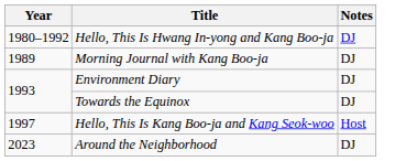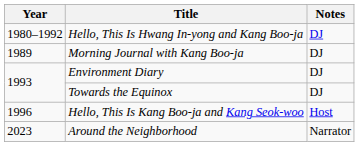 <table class="wikitable">
 <tr>
 <th>Year</th>
 <th>Title</th>
 <th>Notes</th>
 </tr>
 <tr>
 <td>1980–1992</td>
 <td><em>Hello, This Is Hwang In-yong and Kang Boo-ja</em></td>
 <td><a href='#'>DJ</a></td>
 </tr>
 <tr>
 <td>1989</td>
 <td><em>Morning Journal with Kang Boo-ja</em></td>
 <td>DJ</td>
 </tr>
 <tr>
 <td rowspan=2>1993</td>
 <td><em>Environment Diary</em></td>
 <td>DJ</td>
 </tr>
 <tr>
 <td><em>Towards the Equinox</em></td>
 <td>DJ</td>
 </tr>
 <tr>
-<td>1997</td>
+<td>1996</td>
 <td><em>Hello, This Is Kang Boo-ja and <a href='#'>Kang Seok-woo</a></em></td>
 <td><a href='#'>Host</a></td>
 </tr>
 <tr>
 <td>2023</td>
 <td><em>Around the Neighborhood</em></td>
-<td>DJ</td>
+<td>Narrator</td>
 </tr>
 </table>
